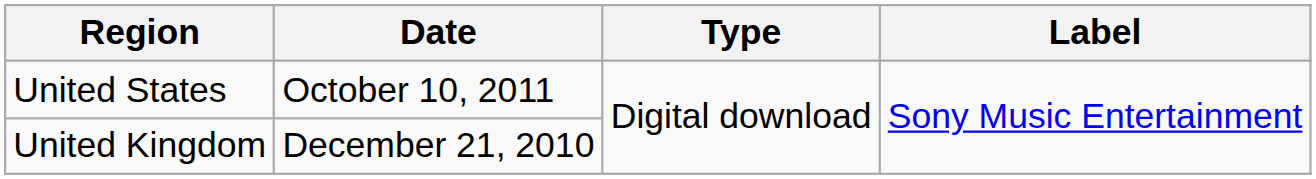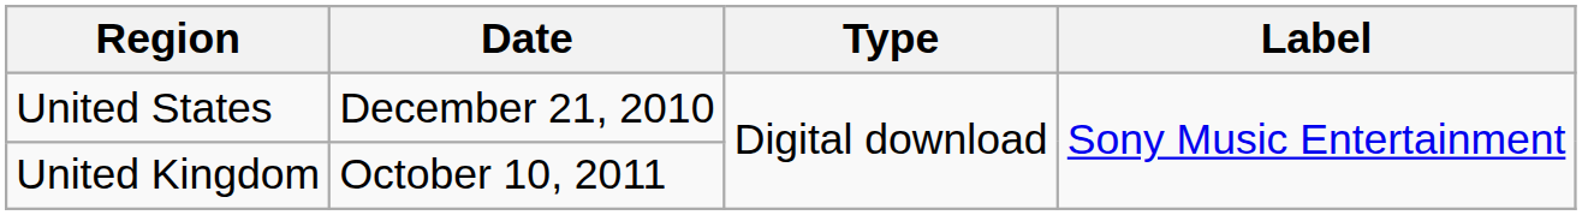 <table class="wikitable">
 <tr>
 <th>Region</th>
 <th>Date</th>
 <th>Type</th>
 <th>Label</th>
 </tr>
 <tr>
 <td>United States</td>
-<td>October 10, 2011</td>
+<td>December 21, 2010</td>
 <td rowspan="2">Digital download</td>
 <td rowspan="2"><a href='#'>Sony Music Entertainment</a></td>
 </tr>
 <tr>
 <td rowspan="2">United Kingdom</td>
-<td>December 21, 2010</td>
+<td>October 10, 2011</td>
 </tr>
 </table>
